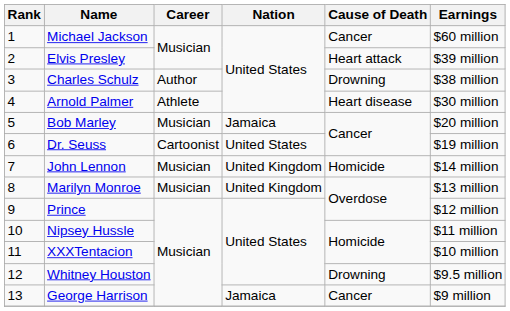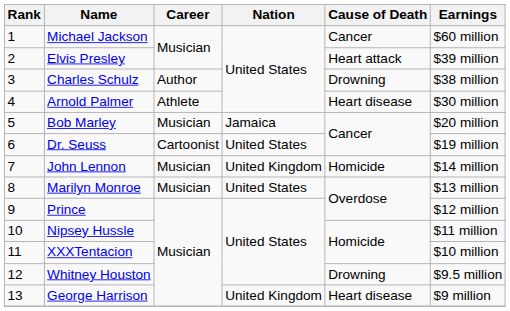 <table class="wikitable sortable" border="1">
 <tr>
 <th scope="col">Rank</th>
 <th scope="col">Name</th>
 <th scope="col">Career</th>
 <th scope="col">Nation</th>
 <th scope="col">Cause of Death</th>
 <th scope="col">Earnings</th>
 </tr>
 <tr>
 <td>1</td>
 <td><a href='#'>Michael Jackson</a></td>
 <td rowspan="2">Musician</td>
 <td rowspan="4">United States</td>
 <td>Cancer</td>
 <td>$60 million</td>
 </tr>
 <tr>
 <td>2</td>
 <td><a href='#'>Elvis Presley</a></td>
 <td>Heart attack</td>
 <td>$39 million</td>
 </tr>
 <tr>
 <td>3</td>
 <td><a href='#'>Charles Schulz</a></td>
 <td>Author</td>
 <td>Drowning</td>
 <td>$38 million</td>
 </tr>
 <tr>
 <td>4</td>
 <td><a href='#'>Arnold Palmer</a></td>
 <td>Athlete</td>
 <td>Heart disease</td>
 <td>$30 million</td>
 </tr>
 <tr>
 <td>5</td>
 <td><a href='#'>Bob Marley</a></td>
 <td>Musician</td>
 <td>Jamaica</td>
 <td rowspan="2">Cancer</td>
 <td>$20 million</td>
 </tr>
 <tr>
 <td>6</td>
 <td><a href='#'>Dr. Seuss</a></td>
 <td>Cartoonist</td>
 <td>United States</td>
 <td>$19 million</td>
 </tr>
 <tr>
 <td>7</td>
 <td><a href='#'>John Lennon</a></td>
 <td>Musician</td>
 <td>United Kingdom</td>
 <td>Homicide</td>
 <td>$14 million</td>
 </tr>
 <tr>
 <td>8</td>
 <td><a href='#'>Marilyn Monroe</a></td>
 <td>Musician</td>
-<td>United Kingdom</td>
+<td>United States</td>
 <td rowspan="2">Overdose</td>
 <td>$13 million</td>
 </tr>
 <tr>
 <td>9</td>
 <td><a href='#'>Prince</a></td>
 <td rowspan="5">Musician</td>
 <td rowspan="4">United States</td>
 <td>$12 million</td>
 </tr>
 <tr>
 <td>10</td>
 <td><a href='#'>Nipsey Hussle</a></td>
 <td rowspan="2">Homicide</td>
 <td>$11 million</td>
 </tr>
 <tr>
 <td>11</td>
 <td><a href='#'>XXXTentacion</a></td>
 <td>$10 million</td>
 </tr>
 <tr>
 <td>12</td>
 <td><a href='#'>Whitney Houston</a></td>
 <td>Drowning</td>
 <td>$9.5 million</td>
 </tr>
 <tr>
 <td>13</td>
 <td><a href='#'>George Harrison</a></td>
-<td>Jamaica</td>
-<td>Cancer</td>
+<td>United Kingdom</td>
+<td>Heart disease</td>
 <td>$9 million</td>
 </tr>
 <tr>
 </tr>
 </table>
